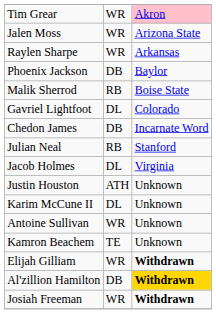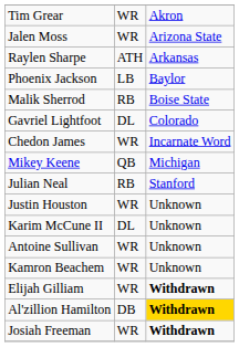 <table class="wikitable sortable">
 <tr>
 </tr>
 <tr>
 <td>Tim Grear</td>
 <td>WR</td>
-<td style="background: pink;"><a href='#'>Akron</a></td>
+<td><a href='#'>Akron</a></td>
 </tr>
 <tr>
 <td>Jalen Moss</td>
 <td>WR</td>
 <td><a href='#'>Arizona State</a></td>
 </tr>
 <tr>
 <td>Raylen Sharpe</td>
-<td>WR</td>
+<td>ATH</td>
 <td><a href='#'>Arkansas</a></td>
 </tr>
 <tr>
 <td>Phoenix Jackson</td>
-<td>DB</td>
+<td>LB</td>
 <td><a href='#'>Baylor</a></td>
 </tr>
 <tr>
 <td>Malik Sherrod</td>
 <td>RB</td>
 <td><a href='#'>Boise State</a></td>
 </tr>
 <tr>
 <td>Gavriel Lightfoot</td>
 <td>DL</td>
 <td><a href='#'>Colorado</a></td>
 </tr>
 <tr>
 <td>Chedon James</td>
-<td>DB</td>
+<td>WR</td>
 <td><a href='#'>Incarnate Word</a></td>
+</tr>
+<tr>
+<td><a href='#'>Mikey Keene</a></td>
+<td>QB</td>
+<td><a href='#'>Michigan</a></td>
 </tr>
 <tr>
 <td>Julian Neal</td>
 <td>RB</td>
 <td><a href='#'>Stanford</a></td>
 </tr>
 <tr>
-<td>Jacob Holmes</td>
-<td>DL</td>
-<td><a href='#'>Virginia</a></td>
-</tr>
-<tr>
 <td>Justin Houston</td>
-<td>ATH</td>
+<td>WR</td>
 <td>Unknown</td>
 </tr>
 <tr>
 <td>Karim McCune II</td>
 <td>DL</td>
 <td>Unknown</td>
 </tr>
 <tr>
 <td>Antoine Sullivan</td>
 <td>WR</td>
 <td>Unknown</td>
 </tr>
 <tr>
 <td>Kamron Beachem</td>
-<td>TE</td>
+<td>WR</td>
 <td>Unknown</td>
 </tr>
 <tr>
 <td>Elijah Gilliam</td>
 <td>WR</td>
 <td><strong>Withdrawn</strong></td>
 </tr>
 <tr>
 <td>Al'zillion Hamilton</td>
 <td>DB</td>
 <td style="background: gold;"><strong>Withdrawn</strong></td>
 </tr>
 <tr>
 <td>Josiah Freeman</td>
 <td>WR</td>
 <td><strong>Withdrawn</strong></td>
 </tr>
 <tr>
 </tr>
 </table>
